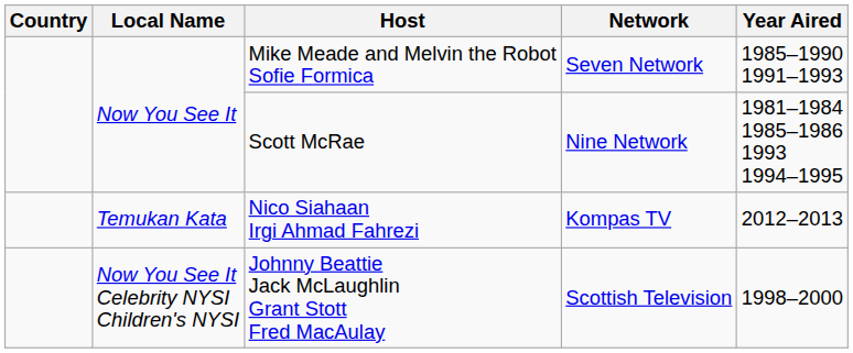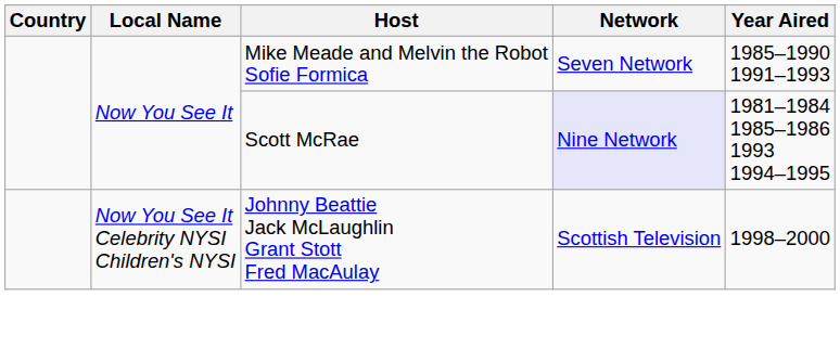 <table class="wikitable">
 <tr>
 <th>Country</th>
 <th>Local Name</th>
 <th>Host</th>
 <th>Network</th>
 <th>Year Aired</th>
 </tr>
 <tr>
 <td rowspan=2></td>
 <td rowspan=2><em><a href='#'>Now You See It</a></em></td>
 <td>Mike Meade and Melvin the Robot<br><a href='#'>Sofie Formica</a></td>
 <td><a href='#'>Seven Network</a></td>
 <td>1985–1990<br>1991–1993</td>
 </tr>
 <tr>
 <td>Scott McRae</td>
-<td><a href='#'>Nine Network</a></td>
+<td style="background: lavender;"><a href='#'>Nine Network</a></td>
 <td>1981–1984<br>1985–1986<br>1993<br>1994–1995</td>
-</tr>
-<tr>
-<td></td>
-<td><em><a href='#'>Temukan Kata</a></em></td>
-<td><a href='#'>Nico Siahaan</a><br><a href='#'>Irgi Ahmad Fahrezi</a></td>
-<td><a href='#'>Kompas TV</a></td>
-<td>2012–2013</td>
 </tr>
 <tr>
 <td> <br> </td>
 <td><em><a href='#'>Now You See It</a><br>Celebrity NYSI<br>Children's NYSI</em></td>
 <td><a href='#'>Johnny Beattie</a><br>Jack McLaughlin<br><a href='#'>Grant Stott</a><br><a href='#'>Fred MacAulay</a></td>
 <td><a href='#'>Scottish Television</a></td>
 <td>1998–2000</td>
 </tr>
 </table>
